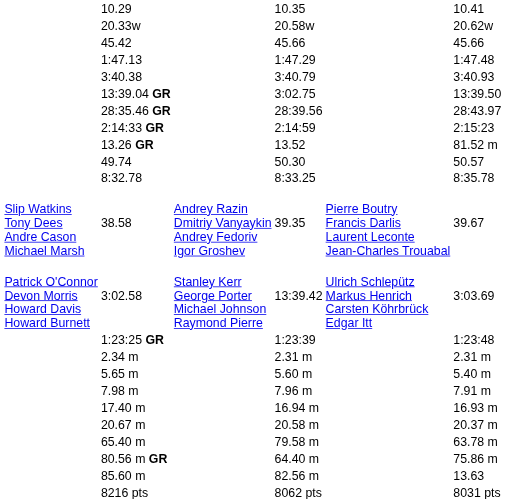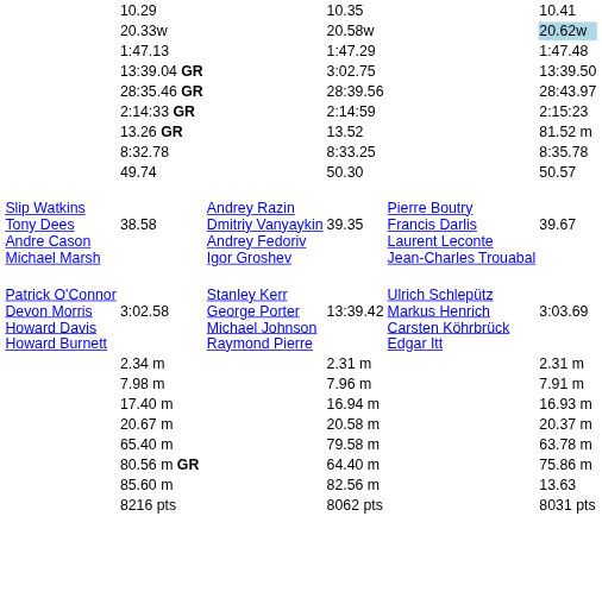 <table>
 <tr>
 <td></td>
 <td></td>
 <td>10.29</td>
 <td></td>
 <td>10.35</td>
 <td></td>
 <td>10.41</td>
 </tr>
 <tr>
 <td></td>
 <td></td>
 <td>20.33w</td>
 <td></td>
 <td>20.58w</td>
 <td></td>
-<td>20.62w</td>
-</tr>
-<tr>
-<td></td>
-<td></td>
-<td>45.42</td>
-<td></td>
-<td>45.66</td>
-<td></td>
-<td>45.66</td>
+<td style="background: lightblue;">20.62w</td>
 </tr>
 <tr>
 <td></td>
 <td></td>
 <td>1:47.13</td>
 <td></td>
 <td>1:47.29</td>
 <td></td>
 <td>1:47.48</td>
-</tr>
-<tr>
-<td></td>
-<td></td>
-<td>3:40.38</td>
-<td></td>
-<td>3:40.79</td>
-<td></td>
-<td>3:40.93</td>
 </tr>
 <tr>
 <td></td>
 <td></td>
 <td>13:39.04 <strong>GR</strong></td>
 <td></td>
 <td>3:02.75</td>
 <td></td>
 <td>13:39.50</td>
 </tr>
 <tr>
 <td></td>
 <td></td>
 <td>28:35.46 <strong>GR</strong></td>
 <td></td>
 <td>28:39.56</td>
 <td></td>
 <td>28:43.97</td>
 </tr>
 <tr>
 <td></td>
 <td></td>
 <td>2:14:33 <strong>GR</strong></td>
 <td></td>
 <td>2:14:59</td>
 <td></td>
 <td>2:15:23</td>
 </tr>
 <tr>
 <td></td>
 <td></td>
 <td>13.26 <strong>GR</strong></td>
 <td></td>
 <td>13.52</td>
 <td></td>
 <td>81.52 m</td>
 </tr>
 <tr>
 <td></td>
 <td></td>
+<td>8:32.78</td>
+<td></td>
+<td>8:33.25</td>
+<td></td>
+<td>8:35.78</td>
+</tr>
+<tr>
+<td></td>
+<td></td>
 <td>49.74</td>
 <td></td>
 <td>50.30</td>
 <td></td>
 <td>50.57</td>
-</tr>
-<tr>
-<td></td>
-<td></td>
-<td>8:32.78</td>
-<td></td>
-<td>8:33.25</td>
-<td></td>
-<td>8:35.78</td>
 </tr>
 <tr>
 <td></td>
 <td><br><a href='#'>Slip Watkins</a><br><a href='#'>Tony Dees</a><br><a href='#'>Andre Cason</a><br><a href='#'>Michael Marsh</a></td>
 <td>38.58</td>
 <td><br><a href='#'>Andrey Razin</a><br><a href='#'>Dmitriy Vanyaykin</a><br><a href='#'>Andrey Fedoriv</a><br><a href='#'>Igor Groshev</a></td>
 <td>39.35</td>
 <td><br><a href='#'>Pierre Boutry</a><br><a href='#'>Francis Darlis</a><br><a href='#'>Laurent Leconte</a><br><a href='#'>Jean-Charles Trouabal</a></td>
 <td>39.67</td>
 </tr>
 <tr>
 <td></td>
 <td><br><a href='#'>Patrick O'Connor</a><br><a href='#'>Devon Morris</a><br><a href='#'>Howard Davis</a><br><a href='#'>Howard Burnett</a></td>
 <td>3:02.58</td>
 <td><br><a href='#'>Stanley Kerr</a><br><a href='#'>George Porter</a><br><a href='#'>Michael Johnson</a><br><a href='#'>Raymond Pierre</a></td>
 <td>13:39.42</td>
 <td><br><a href='#'>Ulrich Schlepütz</a><br><a href='#'>Markus Henrich</a><br><a href='#'>Carsten Köhrbrück</a><br><a href='#'>Edgar Itt</a></td>
 <td>3:03.69</td>
 </tr>
 <tr>
 <td></td>
 <td></td>
-<td>1:23:25 <strong>GR</strong></td>
-<td></td>
-<td>1:23:39</td>
-<td></td>
-<td>1:23:48</td>
-</tr>
-<tr>
-<td></td>
-<td></td>
 <td>2.34 m</td>
 <td></td>
 <td>2.31 m</td>
 <td></td>
 <td>2.31 m</td>
-</tr>
-<tr>
-<td></td>
-<td></td>
-<td>5.65 m</td>
-<td></td>
-<td>5.60 m</td>
-<td></td>
-<td>5.40 m</td>
 </tr>
 <tr>
 <td></td>
 <td></td>
 <td>7.98 m</td>
 <td></td>
 <td>7.96 m</td>
 <td></td>
 <td>7.91 m</td>
 </tr>
 <tr>
 <td></td>
 <td></td>
 <td>17.40 m</td>
 <td></td>
 <td>16.94 m</td>
 <td></td>
 <td>16.93 m</td>
 </tr>
 <tr>
 <td></td>
 <td></td>
 <td>20.67 m</td>
 <td></td>
 <td>20.58 m</td>
 <td></td>
 <td>20.37 m</td>
 </tr>
 <tr>
 <td></td>
 <td></td>
 <td>65.40 m</td>
 <td></td>
 <td>79.58 m</td>
 <td></td>
 <td>63.78 m</td>
 </tr>
 <tr>
 <td></td>
 <td></td>
 <td>80.56 m <strong>GR</strong></td>
 <td></td>
 <td>64.40 m</td>
 <td></td>
 <td>75.86 m</td>
 </tr>
 <tr>
 <td></td>
 <td></td>
 <td>85.60 m </td>
 <td></td>
 <td>82.56 m</td>
 <td></td>
 <td>13.63</td>
 </tr>
 <tr>
 <td></td>
 <td></td>
 <td>8216 pts</td>
 <td></td>
 <td>8062 pts</td>
 <td></td>
 <td>8031 pts</td>
 </tr>
 </table>
